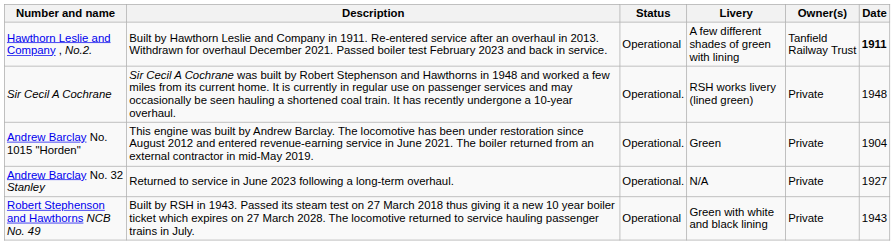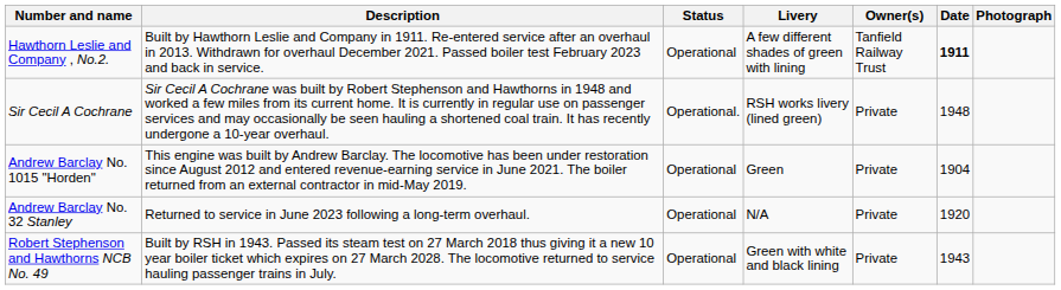 <table class="wikitable">
 <tr>
 <th>Number and name</th>
 <th>Description</th>
 <th>Status</th>
 <th>Livery</th>
 <th>Owner(s)</th>
 <th>Date</th>
+<th>Photograph</th>
 </tr>
 <tr>
 <td><a href='#'>Hawthorn Leslie and Company</a> , <em>No.2.</em></td>
 <td>Built by Hawthorn Leslie and Company in 1911. Re-entered service after an overhaul in 2013. Withdrawn for overhaul December 2021. Passed boiler test February 2023 and back in service.</td>
 <td>Operational</td>
 <td>A few different shades of green with lining</td>
 <td>Tanfield Railway Trust</td>
 <td><strong>1911</strong></td>
+<td></td>
 </tr>
 <tr>
 <td> <em>Sir Cecil A Cochrane</em></td>
 <td><em>Sir Cecil A Cochrane</em> was built by Robert Stephenson and Hawthorns in 1948 and worked a few miles from its current home. It is currently in regular use on passenger services and may occasionally be seen hauling a shortened coal train. It has recently undergone a 10-year overhaul.</td>
 <td>Operational.</td>
 <td>RSH works livery (lined green)</td>
 <td>Private</td>
 <td>1948</td>
+<td></td>
 </tr>
 <tr>
 <td><a href='#'>Andrew Barclay</a>  No. 1015 "Horden"</td>
 <td>This engine was built by Andrew Barclay. The locomotive has been under restoration since August 2012 and entered revenue-earning service in June 2021. The boiler returned from an external contractor in mid-May 2019.</td>
-<td>Operational.</td>
+<td>Operational</td>
 <td>Green</td>
 <td>Private</td>
 <td>1904</td>
+<td></td>
 </tr>
 <tr>
 <td><a href='#'>Andrew Barclay</a> No. 32 <em>Stanley</em> </td>
 <td>Returned to service in June 2023 following a long-term overhaul.</td>
-<td>Operational.</td>
+<td>Operational</td>
 <td>N/A</td>
 <td>Private</td>
-<td>1927</td>
+<td>1920</td>
+<td></td>
 </tr>
 <tr>
 <td><a href='#'>Robert Stephenson and Hawthorns</a>  <em>NCB No. 49</em></td>
 <td>Built by RSH in 1943. Passed its steam test on 27 March 2018 thus giving it a new 10 year boiler ticket which expires on 27 March 2028. The locomotive returned to service hauling passenger trains in July.</td>
 <td>Operational</td>
 <td>Green with white and black lining</td>
 <td>Private</td>
 <td>1943</td>
+<td></td>
 </tr>
 </table>
